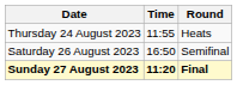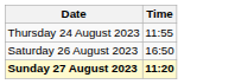 <table class="wikitable">
 <tr>
 <th>Date</th>
 <th>Time</th>
-<th>Round</th>
 </tr>
 <tr>
 <td>Thursday 24 August 2023</td>
 <td>11:55</td>
-<td>Heats</td>
 </tr>
 <tr>
 <td>Saturday 26 August 2023</td>
 <td>16:50</td>
-<td>Semifinal</td>
 </tr>
 <tr>
 <td style=background:lemonchiffon><strong>Sunday 27 August 2023</strong></td>
 <td style=background:lemonchiffon><strong>11:20</strong></td>
-<td style=background:lemonchiffon><strong>Final</strong></td>
 </tr>
 </table>
